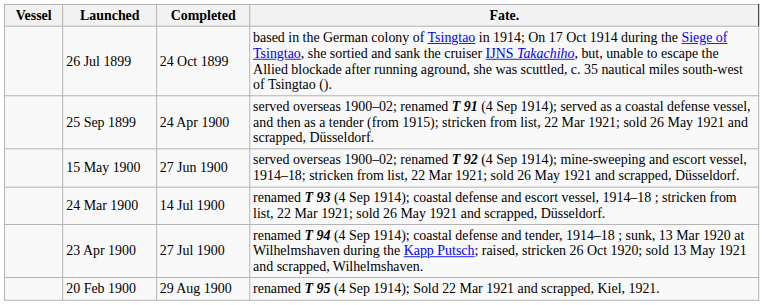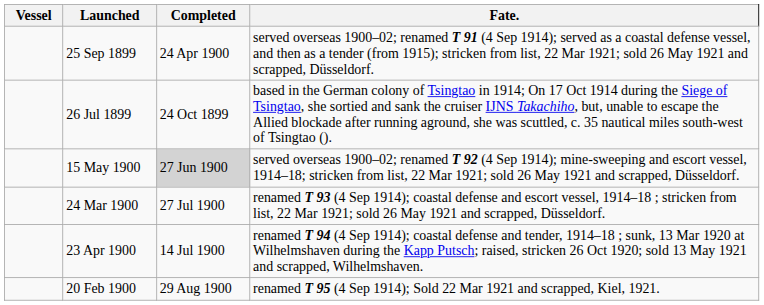 <table class="wikitable">
 <tr>
 <th width="60px">Vessel</th>
 <th width="100px">Launched</th>
 <th width="100px">Completed</th>
 <th style="border-right:1px solid black;">Fate.</th>
 </tr>
 <tr>
 <td></td>
+<td>25 Sep 1899</td>
+<td>24 Apr 1900</td>
+<td>served overseas 1900–02; renamed <strong><em>T 91</em></strong> (4 Sep 1914); served as a coastal defense vessel, and then as a tender (from 1915); stricken from list, 22 Mar 1921; sold 26 May 1921 and scrapped, Düsseldorf.</td>
+</tr>
+<tr>
+<td></td>
 <td>26 Jul 1899</td>
 <td>24 Oct 1899</td>
 <td>based in the German colony of <a href='#'>Tsingtao</a> in 1914; On 17 Oct 1914 during the <a href='#'>Siege of Tsingtao</a>, she sortied and sank the cruiser <a href='#'>IJNS <em>Takachiho</em></a>, but, unable to escape the Allied blockade after running aground, she was scuttled, c. 35 nautical miles south-west of Tsingtao ().</td>
 </tr>
 <tr>
 <td></td>
-<td>25 Sep 1899</td>
-<td>24 Apr 1900</td>
-<td>served overseas 1900–02; renamed <strong><em>T 91</em></strong> (4 Sep 1914); served as a coastal defense vessel, and then as a tender (from 1915); stricken from list, 22 Mar 1921; sold 26 May 1921 and scrapped, Düsseldorf.</td>
-</tr>
-<tr>
-<td></td>
 <td>15 May 1900</td>
-<td>27 Jun 1900</td>
+<td style="background: lightgrey;">27 Jun 1900</td>
 <td>served overseas 1900–02; renamed <strong><em>T 92</em></strong> (4 Sep 1914); mine-sweeping and escort vessel, 1914–18; stricken from list, 22 Mar 1921; sold 26 May 1921 and scrapped, Düsseldorf.</td>
 </tr>
 <tr>
 <td></td>
 <td>24 Mar 1900</td>
-<td>14 Jul 1900</td>
+<td>27 Jul 1900</td>
 <td>renamed <strong><em>T 93</em></strong> (4 Sep 1914); coastal defense and escort vessel, 1914–18 ; stricken from list, 22 Mar 1921; sold 26 May 1921 and scrapped, Düsseldorf.</td>
 </tr>
 <tr>
 <td></td>
 <td>23 Apr 1900</td>
-<td>27 Jul 1900</td>
+<td>14 Jul 1900</td>
 <td>renamed <strong><em>T 94</em></strong> (4 Sep 1914); coastal defense and tender, 1914–18 ; sunk, 13 Mar 1920 at Wilhelmshaven during the <a href='#'>Kapp Putsch</a>; raised, stricken 26 Oct 1920; sold 13 May 1921 and scrapped, Wilhelmshaven.</td>
 </tr>
 <tr>
 <td></td>
 <td>20 Feb 1900</td>
 <td>29 Aug 1900</td>
 <td>renamed <strong><em>T 95</em></strong> (4 Sep 1914); Sold 22 Mar 1921 and scrapped, Kiel, 1921.</td>
 </tr>
 </table>
